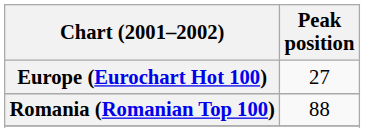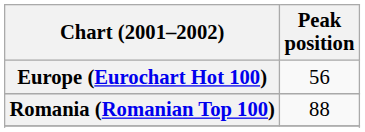 <table class="wikitable sortable plainrowheaders" style="text-align:center">
 <tr>
 <th>Chart (2001–2002)</th>
 <th>Peak<br>position</th>
 </tr>
 <tr>
 <th scope="row">Europe (<a href='#'>Eurochart Hot 100</a>)</th>
-<td>27</td>
+<td>56</td>
 </tr>
 <tr>
 </tr>
 <tr>
 <th scope="row">Romania (<a href='#'>Romanian Top 100</a>)</th>
 <td>88</td>
 </tr>
 <tr>
 </tr>
 <tr>
 </tr>
 <tr>
 </tr>
 </table>
